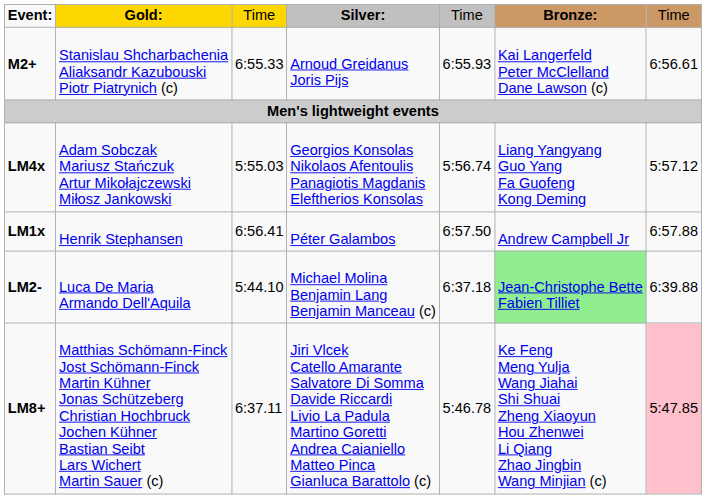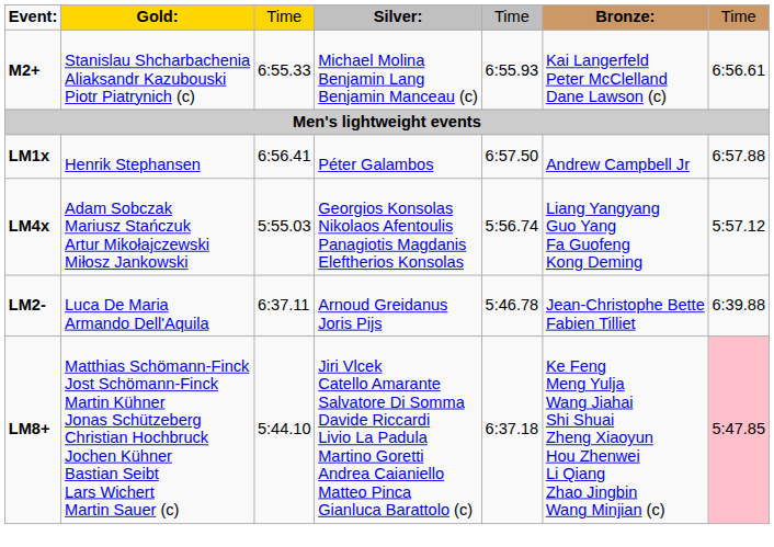 <table class="wikitable">
 <tr>
 <td><strong>Event:</strong></td>
 <td style="text-align:center;background-color:gold;"><strong>Gold:</strong></td>
 <td style="text-align:center;background-color:gold;">Time</td>
 <td style="text-align:center;background-color:silver;"><strong>Silver:</strong></td>
 <td style="text-align:center;background-color:silver;">Time</td>
 <td style="text-align:center;background-color:#CC9966;"><strong>Bronze:</strong></td>
 <td style="text-align:center;background-color:#CC9966;">Time</td>
 </tr>
 <tr>
 <td><strong>M2+</strong> </td>
 <td><br><a href='#'>Stanislau Shcharbachenia</a><br><a href='#'>Aliaksandr Kazubouski</a><br><a href='#'>Piotr Piatrynich</a> (c)</td>
 <td>6:55.33</td>
-<td><br><a href='#'>Arnoud Greidanus</a><br> <a href='#'>Joris Pijs</a></td>
+<td><br><a href='#'>Michael Molina</a><br><a href='#'>Benjamin Lang</a><br><a href='#'>Benjamin Manceau</a> (c)</td>
 <td>6:55.93</td>
 <td><br><a href='#'>Kai Langerfeld</a><br><a href='#'>Peter McClelland</a><br><a href='#'>Dane Lawson</a> (c)</td>
 <td>6:56.61</td>
 </tr>
 <tr>
 <th colspan="7" style="background-color:#CCC;">Men's lightweight events</th>
+</tr>
+<tr>
+<td><strong>LM1x</strong> </td>
+<td><br><a href='#'>Henrik Stephansen</a></td>
+<td>6:56.41</td>
+<td><br><a href='#'>Péter Galambos</a></td>
+<td>6:57.50</td>
+<td><br><a href='#'>Andrew Campbell Jr</a></td>
+<td>6:57.88</td>
 </tr>
 <tr>
 <td><strong>LM4x</strong> </td>
 <td><br><a href='#'>Adam Sobczak</a><br><a href='#'>Mariusz Stańczuk</a><br><a href='#'>Artur Mikołajczewski</a><br><a href='#'>Miłosz Jankowski</a></td>
 <td>5:55.03</td>
 <td><br><a href='#'>Georgios Konsolas</a><br><a href='#'>Nikolaos Afentoulis</a><br><a href='#'>Panagiotis Magdanis</a><br><a href='#'>Eleftherios Konsolas</a></td>
 <td>5:56.74</td>
 <td><br><a href='#'>Liang Yangyang</a><br><a href='#'>Guo Yang</a><br><a href='#'>Fa Guofeng</a><br><a href='#'>Kong Deming</a></td>
 <td>5:57.12</td>
 </tr>
 <tr>
-<td><strong>LM1x</strong> </td>
-<td><br><a href='#'>Henrik Stephansen</a></td>
-<td>6:56.41</td>
-<td><br><a href='#'>Péter Galambos</a></td>
-<td>6:57.50</td>
-<td><br><a href='#'>Andrew Campbell Jr</a></td>
-<td>6:57.88</td>
-</tr>
-<tr>
 <td><strong>LM2-</strong> </td>
 <td><br><a href='#'>Luca De Maria</a><br><a href='#'>Armando Dell'Aquila</a></td>
-<td>5:44.10</td>
-<td><br><a href='#'>Michael Molina</a><br><a href='#'>Benjamin Lang</a><br><a href='#'>Benjamin Manceau</a> (c)</td>
-<td>6:37.18</td>
-<td style="background: lightgreen;"><br><a href='#'>Jean-Christophe Bette</a><br><a href='#'>Fabien Tilliet</a></td>
+<td>6:37.11</td>
+<td><br><a href='#'>Arnoud Greidanus</a><br> <a href='#'>Joris Pijs</a></td>
+<td>5:46.78</td>
+<td><br><a href='#'>Jean-Christophe Bette</a><br><a href='#'>Fabien Tilliet</a></td>
 <td>6:39.88</td>
 </tr>
 <tr>
 <td><strong>LM8+</strong> </td>
 <td><br><a href='#'>Matthias Schömann-Finck</a><br><a href='#'>Jost Schömann-Finck</a><br><a href='#'>Martin Kühner</a><br><a href='#'>Jonas Schützeberg</a><br><a href='#'>Christian Hochbruck</a><br><a href='#'>Jochen Kühner</a><br><a href='#'>Bastian Seibt</a><br><a href='#'>Lars Wichert</a><br><a href='#'>Martin Sauer</a> (c)</td>
-<td>6:37.11</td>
+<td>5:44.10</td>
 <td><br><a href='#'>Jiri Vlcek</a><br><a href='#'>Catello Amarante</a><br><a href='#'>Salvatore Di Somma</a><br><a href='#'>Davide Riccardi</a><br><a href='#'>Livio La Padula</a><br><a href='#'>Martino Goretti</a><br><a href='#'>Andrea Caianiello</a><br><a href='#'>Matteo Pinca</a><br><a href='#'>Gianluca Barattolo</a> (c)</td>
-<td>5:46.78</td>
+<td>6:37.18</td>
 <td><br><a href='#'>Ke Feng</a><br><a href='#'>Meng Yulja</a><br><a href='#'>Wang Jiahai</a><br><a href='#'>Shi Shuai</a><br><a href='#'>Zheng Xiaoyun</a><br><a href='#'>Hou Zhenwei</a><br><a href='#'>Li Qiang</a><br><a href='#'>Zhao Jingbin</a><br><a href='#'>Wang Minjian</a> (c)</td>
 <td style="background: pink;">5:47.85</td>
 </tr>
 </table>
